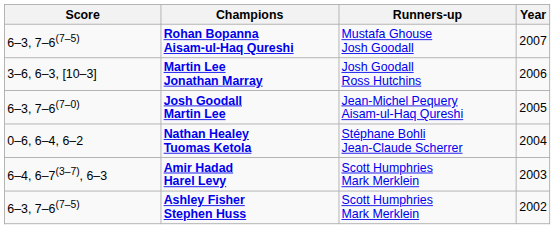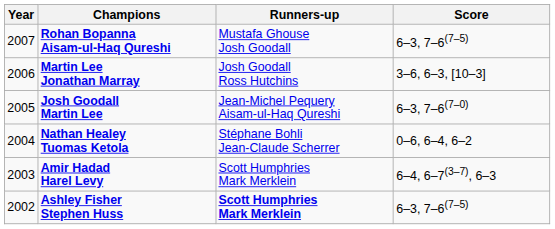 <table class="wikitable" style="font-size:90%">
 <tr>
-<th width="175">Score</th>
+<th>Year</th>
 <th width="200">Champions</th>
 <th width="200">Runners-up</th>
-<th>Year</th>
+<th width="175">Score</th>
 </tr>
 <tr>
-<td>6–3, 7–6<sup>(7–5)</sup></td>
+<td>2007</td>
 <td> <strong><a href='#'>Rohan Bopanna</a></strong> <br>  <strong><a href='#'>Aisam-ul-Haq Qureshi</a></strong></td>
 <td> <a href='#'>Mustafa Ghouse</a> <br>  <a href='#'>Josh Goodall</a></td>
-<td>2007</td>
+<td>6–3, 7–6<sup>(7–5)</sup></td>
 </tr>
 <tr>
-<td>3–6, 6–3, [10–3]</td>
+<td>2006</td>
 <td> <strong><a href='#'>Martin Lee</a></strong> <br>  <strong><a href='#'>Jonathan Marray</a></strong></td>
 <td> <a href='#'>Josh Goodall</a> <br>  <a href='#'>Ross Hutchins</a></td>
-<td>2006</td>
+<td>3–6, 6–3, [10–3]</td>
 </tr>
 <tr>
-<td>6–3, 7–6<sup>(7–0)</sup></td>
+<td>2005</td>
 <td> <strong><a href='#'>Josh Goodall</a></strong> <br>  <strong><a href='#'>Martin Lee</a></strong></td>
 <td> <a href='#'>Jean-Michel Pequery</a> <br>  <a href='#'>Aisam-ul-Haq Qureshi</a></td>
-<td>2005</td>
+<td>6–3, 7–6<sup>(7–0)</sup></td>
 </tr>
 <tr>
-<td>0–6, 6–4, 6–2</td>
+<td>2004</td>
 <td> <strong><a href='#'>Nathan Healey</a></strong> <br>  <strong><a href='#'>Tuomas Ketola</a></strong></td>
 <td> <a href='#'>Stéphane Bohli</a> <br>  <a href='#'>Jean-Claude Scherrer</a></td>
-<td>2004</td>
+<td>0–6, 6–4, 6–2</td>
 </tr>
 <tr>
-<td>6–4, 6–7<sup>(3–7)</sup>, 6–3</td>
+<td>2003</td>
 <td> <strong><a href='#'>Amir Hadad</a></strong> <br>  <strong><a href='#'>Harel Levy</a></strong></td>
 <td> <a href='#'>Scott Humphries</a> <br>  <a href='#'>Mark Merklein</a></td>
-<td>2003</td>
+<td>6–4, 6–7<sup>(3–7)</sup>, 6–3</td>
 </tr>
 <tr>
+<td>2002</td>
+<td> <strong><a href='#'>Ashley Fisher</a></strong> <br>  <strong><a href='#'>Stephen Huss</a></strong></td>
+<td><strong> <a href='#'>Scott Humphries</a> <br>  <a href='#'>Mark Merklein</a></strong></td>
 <td>6–3, 7–6<sup>(7–5)</sup></td>
-<td> <strong><a href='#'>Ashley Fisher</a></strong> <br>  <strong><a href='#'>Stephen Huss</a></strong></td>
-<td> <a href='#'>Scott Humphries</a> <br>  <a href='#'>Mark Merklein</a></td>
-<td>2002</td>
 </tr>
 </table>
